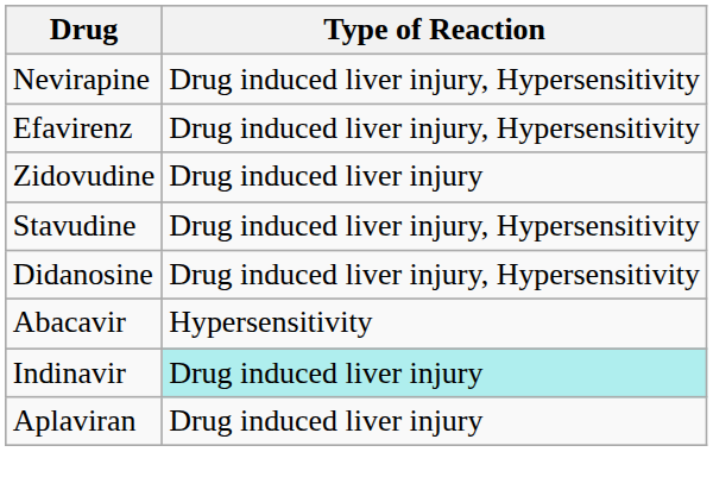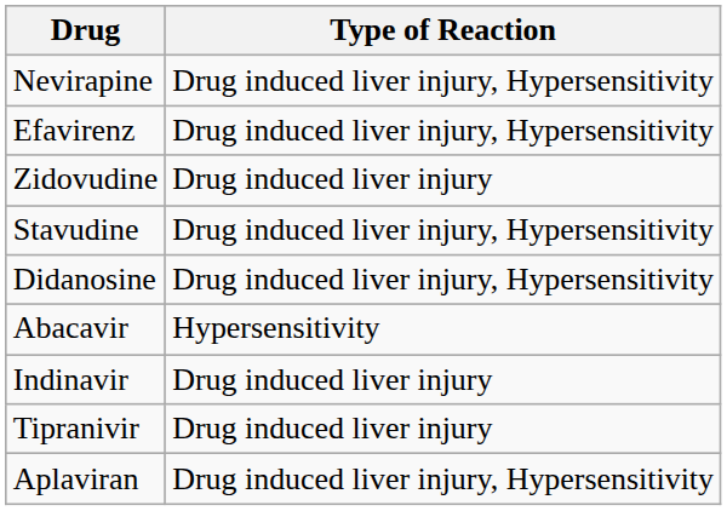 <table class="wikitable sortable">
 <tr>
 <th>Drug</th>
 <th>Type of Reaction</th>
 </tr>
 <tr>
 <td>Nevirapine</td>
 <td>Drug induced liver injury, Hypersensitivity</td>
 </tr>
 <tr>
 <td>Efavirenz</td>
 <td>Drug induced liver injury, Hypersensitivity</td>
 </tr>
 <tr>
 <td>Zidovudine</td>
 <td>Drug induced liver injury</td>
 </tr>
 <tr>
 <td>Stavudine</td>
 <td>Drug induced liver injury, Hypersensitivity</td>
 </tr>
 <tr>
 <td>Didanosine</td>
 <td>Drug induced liver injury, Hypersensitivity</td>
 </tr>
 <tr>
 <td>Abacavir</td>
 <td>Hypersensitivity</td>
 </tr>
 <tr>
 <td>Indinavir</td>
-<td style="background: paleturquoise;">Drug induced liver injury</td>
+<td>Drug induced liver injury</td>
+</tr>
+<tr>
+<td>Tipranivir</td>
+<td>Drug induced liver injury</td>
 </tr>
 <tr>
 <td>Aplaviran</td>
-<td>Drug induced liver injury</td>
+<td>Drug induced liver injury, Hypersensitivity</td>
 </tr>
 </table>
